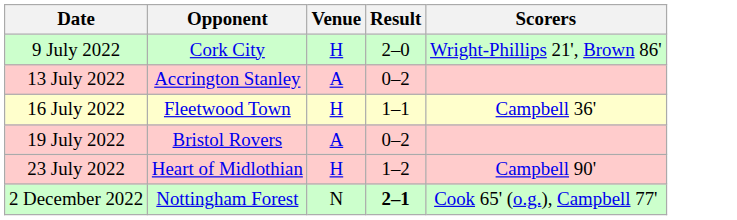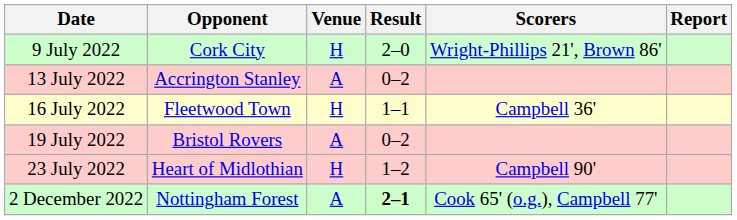 <table class="wikitable" style="font-size:100%; text-align:center">
 <tr>
 <th>Date</th>
 <th>Opponent</th>
 <th>Venue</th>
 <th>Result</th>
 <th>Scorers</th>
+<th>Report</th>
 </tr>
 <tr bgcolor=CCFFCC>
 <td>9 July 2022</td>
 <td><a href='#'>Cork City</a></td>
 <td><a href='#'>H</a></td>
 <td>2–0</td>
 <td><a href='#'>Wright-Phillips</a> 21', <a href='#'>Brown</a> 86'</td>
+<td></td>
 </tr>
 <tr bgcolor=FFCCCC>
 <td>13 July 2022</td>
 <td><a href='#'>Accrington Stanley</a></td>
 <td><a href='#'>A</a></td>
 <td>0–2</td>
+<td></td>
 <td></td>
 </tr>
 <tr bgcolor=FFFFCC>
 <td>16 July 2022</td>
 <td><a href='#'>Fleetwood Town</a></td>
 <td><a href='#'>H</a></td>
 <td>1–1</td>
 <td><a href='#'>Campbell</a> 36'</td>
+<td></td>
 </tr>
 <tr bgcolor=FFCCCC>
 <td>19 July 2022</td>
 <td><a href='#'>Bristol Rovers</a></td>
 <td><a href='#'>A</a></td>
 <td>0–2</td>
+<td></td>
 <td></td>
 </tr>
 <tr bgcolor=FFCCCC>
 <td>23 July 2022</td>
 <td><a href='#'>Heart of Midlothian</a></td>
 <td><a href='#'>H</a></td>
 <td>1–2</td>
 <td><a href='#'>Campbell</a> 90'</td>
+<td></td>
 </tr>
 <tr bgcolor=CCFFCC>
 <td>2 December 2022</td>
 <td><a href='#'>Nottingham Forest</a></td>
-<td>N</td>
+<td><a href='#'>A</a></td>
 <td><strong>2–1</strong></td>
 <td><a href='#'>Cook</a> 65' (<a href='#'>o.g.</a>), <a href='#'>Campbell</a> 77'</td>
+<td></td>
 </tr>
 </table>
